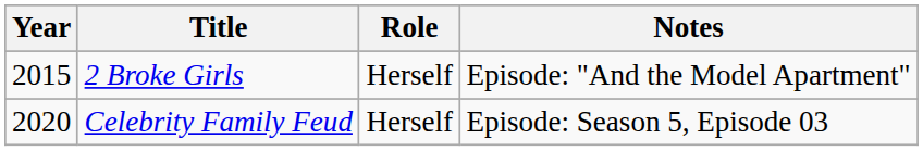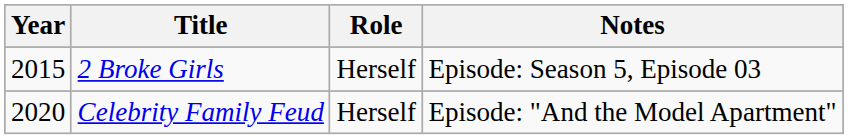 <table class="wikitable sortable">
 <tr>
 <th>Year</th>
 <th>Title</th>
 <th>Role</th>
 <th class="unsortable">Notes</th>
 </tr>
 <tr>
 <td>2015</td>
 <td><em><a href='#'>2 Broke Girls</a></em></td>
 <td>Herself</td>
-<td>Episode: "And the Model Apartment"</td>
+<td>Episode: Season 5, Episode 03</td>
 </tr>
 <tr>
 <td>2020</td>
 <td><em><a href='#'>Celebrity Family Feud</a></em></td>
 <td>Herself</td>
-<td>Episode: Season 5, Episode 03</td>
+<td>Episode: "And the Model Apartment"</td>
 </tr>
 </table>
